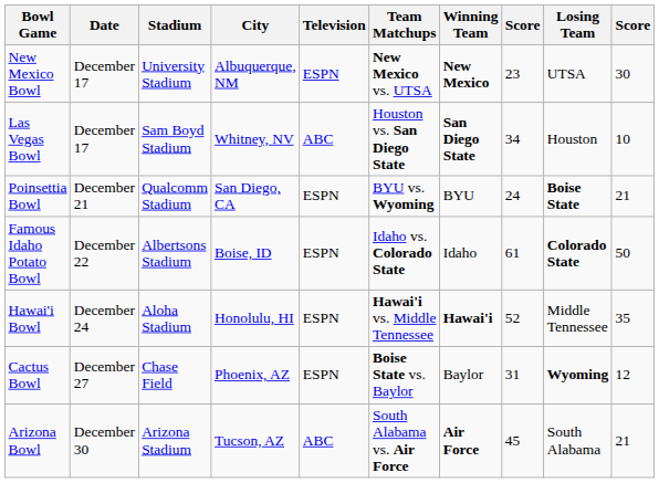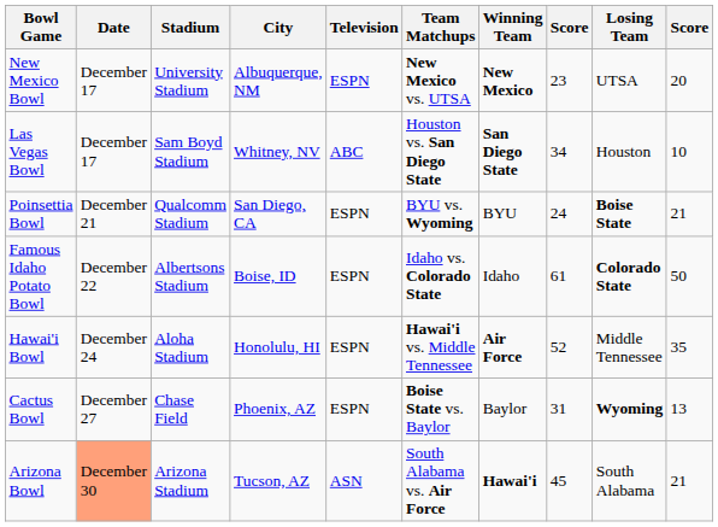 <table class="wikitable">
 <tr>
 <th>Bowl Game</th>
 <th>Date</th>
 <th>Stadium</th>
 <th>City</th>
 <th>Television</th>
 <th>Team Matchups</th>
 <th>Winning Team</th>
 <th>Score</th>
 <th>Losing Team</th>
 <th>Score</th>
 </tr>
 <tr>
 <td><a href='#'>New Mexico Bowl</a></td>
 <td>December 17</td>
 <td><a href='#'>University Stadium</a></td>
 <td><a href='#'>Albuquerque, NM</a></td>
 <td><a href='#'>ESPN</a></td>
 <td><strong>New Mexico</strong> vs. <a href='#'>UTSA</a></td>
 <td><strong>New Mexico</strong></td>
 <td>23</td>
 <td>UTSA</td>
-<td>30</td>
+<td>20</td>
 </tr>
 <tr>
 <td><a href='#'>Las Vegas Bowl</a></td>
 <td>December 17</td>
 <td><a href='#'>Sam Boyd Stadium</a></td>
 <td><a href='#'>Whitney, NV</a></td>
 <td><a href='#'>ABC</a></td>
 <td><a href='#'>Houston</a> vs. <strong>San Diego State</strong></td>
 <td><strong>San Diego State</strong></td>
 <td>34</td>
 <td>Houston</td>
 <td>10</td>
 </tr>
 <tr>
 <td><a href='#'>Poinsettia Bowl</a></td>
 <td>December 21</td>
 <td><a href='#'>Qualcomm Stadium</a></td>
 <td><a href='#'>San Diego, CA</a></td>
 <td>ESPN</td>
 <td><a href='#'>BYU</a> vs. <strong>Wyoming</strong></td>
 <td>BYU</td>
 <td>24</td>
 <td><strong>Boise State</strong></td>
 <td>21</td>
 </tr>
 <tr>
 <td><a href='#'>Famous Idaho Potato Bowl</a></td>
 <td>December 22</td>
 <td><a href='#'>Albertsons Stadium</a></td>
 <td><a href='#'>Boise, ID</a></td>
 <td>ESPN</td>
 <td><a href='#'>Idaho</a> vs. <strong>Colorado State</strong></td>
 <td>Idaho</td>
 <td>61</td>
 <td><strong>Colorado State</strong></td>
 <td>50</td>
 </tr>
 <tr>
 <td><a href='#'>Hawai'i Bowl</a></td>
 <td>December 24</td>
 <td><a href='#'>Aloha Stadium</a></td>
 <td><a href='#'>Honolulu, HI</a></td>
 <td>ESPN</td>
 <td><strong>Hawai'i</strong> vs. <a href='#'>Middle Tennessee</a></td>
-<td><strong>Hawai'i</strong></td>
+<td><strong>Air Force</strong></td>
 <td>52</td>
 <td>Middle Tennessee</td>
 <td>35</td>
 </tr>
 <tr>
 <td><a href='#'>Cactus Bowl</a></td>
 <td>December 27</td>
 <td><a href='#'>Chase Field</a></td>
 <td><a href='#'>Phoenix, AZ</a></td>
 <td>ESPN</td>
 <td><strong>Boise State</strong> vs. <a href='#'>Baylor</a></td>
 <td>Baylor</td>
 <td>31</td>
 <td><strong>Wyoming</strong></td>
-<td>12</td>
+<td>13</td>
 </tr>
 <tr>
 <td><a href='#'>Arizona Bowl</a></td>
-<td>December 30</td>
+<td style="background: lightsalmon;">December 30</td>
 <td><a href='#'>Arizona Stadium</a></td>
 <td><a href='#'>Tucson, AZ</a></td>
-<td><a href='#'>ABC</a></td>
+<td><a href='#'>ASN</a></td>
 <td><a href='#'>South Alabama</a> vs. <strong>Air Force</strong></td>
-<td><strong>Air Force</strong></td>
+<td><strong>Hawai'i</strong></td>
 <td>45</td>
 <td>South Alabama</td>
 <td>21</td>
 </tr>
 </table>
